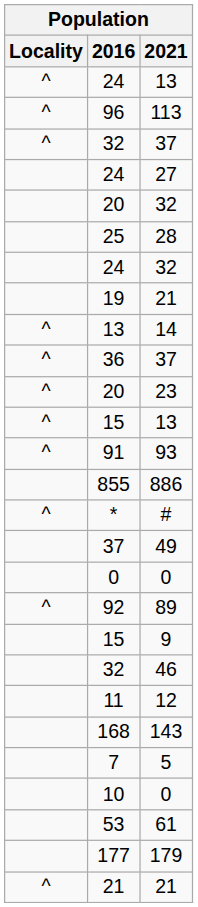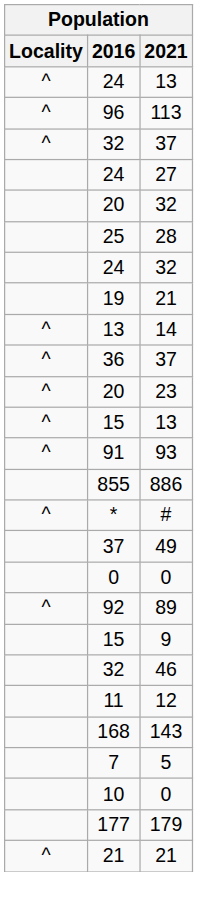 <table class="wikitable" style="text-align:center;">
 <tr>
 <th colspan="3" style="text-align:center;  font-weight:bold">Population</th>
 </tr>
 <tr>
 <th style="text-align:center; background:  font-weight:bold">Locality</th>
 <th style="text-align:center; background:  font-weight:bold"><strong>2016</strong></th>
 <th style="text-align:center; background:  font-weight:bold"><strong>2021</strong></th>
 </tr>
 <tr>
 <td>^</td>
 <td>24</td>
 <td>13</td>
 </tr>
 <tr>
 <td>^</td>
 <td>96</td>
 <td>113</td>
 </tr>
 <tr>
 <td>^</td>
 <td>32</td>
 <td>37</td>
 </tr>
 <tr>
 <td></td>
 <td>24</td>
 <td>27</td>
 </tr>
 <tr>
 <td></td>
 <td>20</td>
 <td>32</td>
 </tr>
 <tr>
 <td></td>
 <td>25</td>
 <td>28</td>
 </tr>
 <tr>
 <td></td>
 <td>24</td>
 <td>32</td>
 </tr>
 <tr>
 <td></td>
 <td>19</td>
 <td>21</td>
 </tr>
 <tr>
 <td>^</td>
 <td>13</td>
 <td>14</td>
 </tr>
 <tr>
 <td>^</td>
 <td>36</td>
 <td>37</td>
 </tr>
 <tr>
 <td>^</td>
 <td>20</td>
 <td>23</td>
 </tr>
 <tr>
 <td>^</td>
 <td>15</td>
 <td>13</td>
 </tr>
 <tr>
 <td>^</td>
 <td>91</td>
 <td>93</td>
 </tr>
 <tr>
 <td></td>
 <td>855</td>
 <td>886</td>
 </tr>
 <tr>
 <td>^</td>
 <td>*</td>
 <td>#</td>
 </tr>
 <tr>
 <td></td>
 <td>37</td>
 <td>49</td>
 </tr>
 <tr>
 <td></td>
 <td>0</td>
 <td>0</td>
 </tr>
 <tr>
 <td>^</td>
 <td>92</td>
 <td>89</td>
 </tr>
 <tr>
 <td></td>
 <td>15</td>
 <td>9</td>
 </tr>
 <tr>
 <td></td>
 <td>32</td>
 <td>46</td>
 </tr>
 <tr>
 <td></td>
 <td>11</td>
 <td>12</td>
 </tr>
 <tr>
 <td></td>
 <td>168</td>
 <td>143</td>
 </tr>
 <tr>
 <td></td>
 <td>7</td>
 <td>5</td>
 </tr>
 <tr>
 <td></td>
 <td>10</td>
 <td>0</td>
 </tr>
 <tr>
 <td></td>
-<td>53</td>
-<td>61</td>
-</tr>
-<tr>
-<td></td>
 <td>177</td>
 <td>179</td>
 </tr>
 <tr>
 <td>^</td>
 <td>21</td>
 <td>21</td>
 </tr>
 </table>
